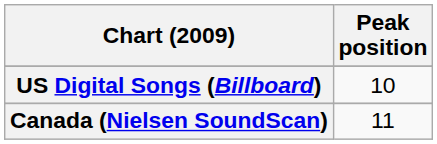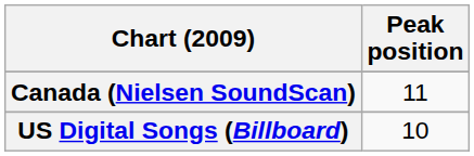 <table class="wikitable sortable plainrowheaders" style="text-align:center">
 <tr>
 <th scope="col">Chart (2009)</th>
 <th scope="col">Peak<br>position</th>
 </tr>
 <tr>
 </tr>
 <tr>
 </tr>
 <tr>
-<th scope="row">US <a href='#'>Digital Songs</a> (<em><a href='#'>Billboard</a></em>)</th>
-<td>10</td>
+<th scope="row">Canada (<a href='#'>Nielsen SoundScan</a>)</th>
+<td>11</td>
 </tr>
 <tr>
 </tr>
 <tr>
 </tr>
 <tr>
 </tr>
 <tr>
 </tr>
 <tr>
 </tr>
 <tr>
 </tr>
 <tr>
 </tr>
 <tr>
-<th scope="row">Canada (<a href='#'>Nielsen SoundScan</a>)</th>
-<td>11</td>
+<th scope="row">US <a href='#'>Digital Songs</a> (<em><a href='#'>Billboard</a></em>)</th>
+<td>10</td>
 </tr>
 </table>
